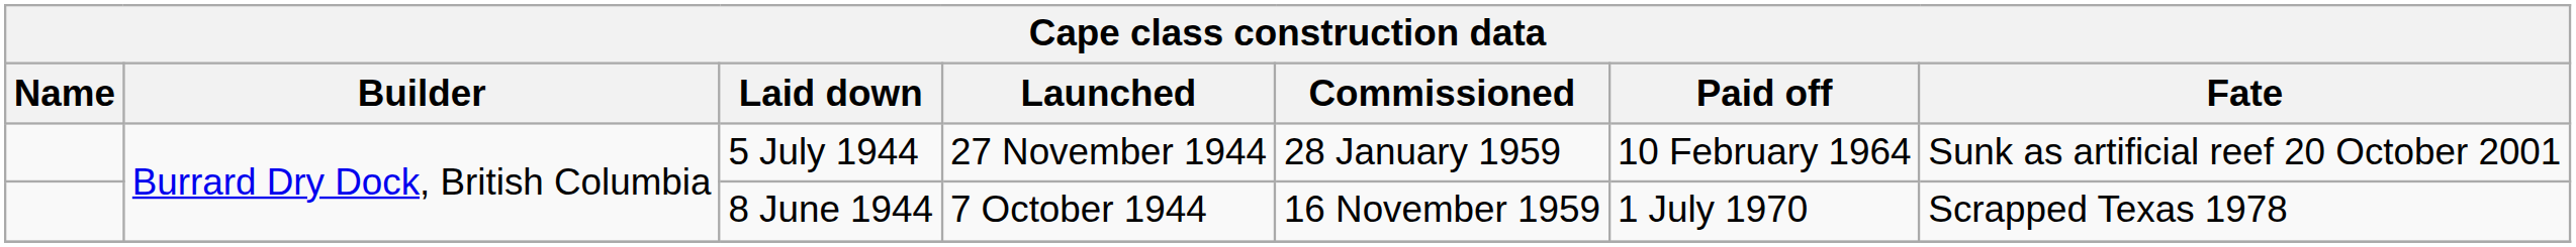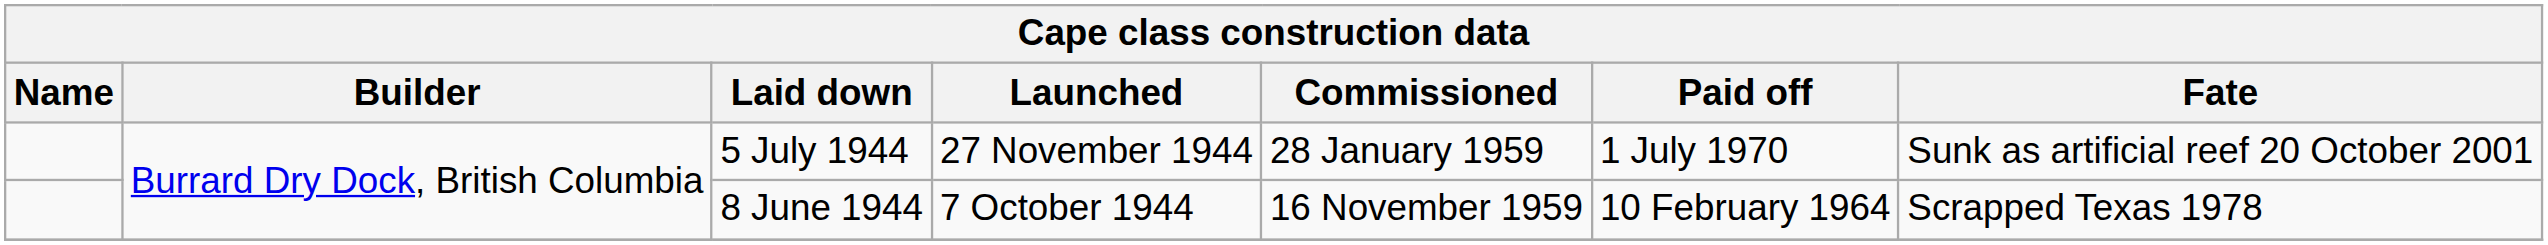 <table class="wikitable">
 <tr>
 <th align="center" colspan="8">Cape class construction data</th>
 </tr>
 <tr>
 <th scope="col">Name</th>
 <th scope="col">Builder</th>
 <th scope="col">Laid down</th>
 <th scope="col">Launched</th>
 <th scope="col">Commissioned</th>
 <th scope="col">Paid off</th>
 <th scope="col">Fate</th>
 </tr>
 <tr>
 <td scope="row"></td>
 <td rowspan="2"><a href='#'>Burrard Dry Dock</a>, British Columbia</td>
 <td>5 July 1944</td>
 <td>27 November 1944</td>
 <td>28 January 1959</td>
-<td>10 February 1964</td>
+<td>1 July 1970</td>
 <td>Sunk as artificial reef 20 October 2001</td>
 </tr>
 <tr>
 <td scope="row"></td>
 <td>8 June 1944</td>
 <td>7 October 1944</td>
 <td>16 November 1959</td>
-<td>1 July 1970</td>
+<td>10 February 1964</td>
 <td>Scrapped Texas 1978</td>
 </tr>
 <tr>
 </tr>
 </table>
